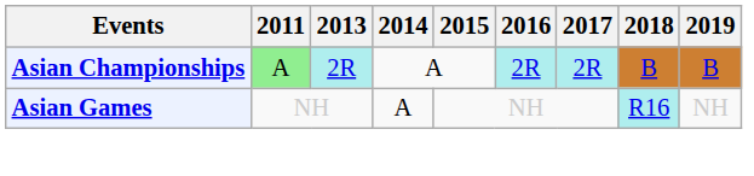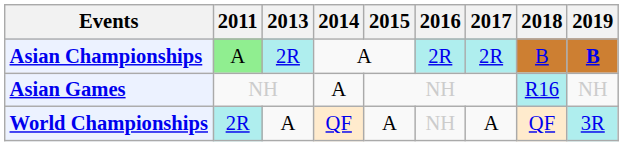 <table class="wikitable" style="font-size: 90%; text-align:center">
 <tr>
 <th>Events</th>
 <th>2011</th>
 <th>2013</th>
 <th>2014</th>
 <th>2015</th>
 <th>2016</th>
 <th>2017</th>
 <th>2018</th>
 <th>2019</th>
 </tr>
 <tr>
 <td bgcolor="#ECF2FF"; align="left"><strong><a href='#'>Asian Championships</a></strong></td>
 <td style="background: lightgreen;">A</td>
 <td bgcolor=AFEEEE><a href='#'>2R</a></td>
 <td colspan="2">A</td>
 <td bgcolor=AFEEEE><a href='#'>2R</a></td>
 <td bgcolor=AFEEEE><a href='#'>2R</a></td>
 <td bgcolor=CD7F32><a href='#'>B</a></td>
-<td bgcolor=CD7F32><a href='#'>B</a></td>
+<td bgcolor=CD7F32><strong><a href='#'>B</a></strong></td>
 </tr>
 <tr>
 <td bgcolor="#ECF2FF"; align="left"><strong><a href='#'>Asian Games</a></strong></td>
 <td colspan="2" style=color:#ccc>NH</td>
 <td>A</td>
 <td colspan="3" style=color:#ccc>NH</td>
 <td bgcolor=AFEEEE><a href='#'>R16</a></td>
 <td style=color:#ccc>NH</td>
 </tr>
+<tr>
+<td bgcolor="#ECF2FF"; align="left"><strong><a href='#'>World Championships</a></strong></td>
+<td bgcolor=AFEEEE><a href='#'>2R</a></td>
+<td>A</td>
+<td bgcolor=FFEBCD><a href='#'>QF</a></td>
+<td>A</td>
+<td style=color:#ccc>NH</td>
+<td>A</td>
+<td bgcolor=FFEBCD><a href='#'>QF</a></td>
+<td bgcolor=AFEEEE><a href='#'>3R</a></td>
+</tr>
 </table>
